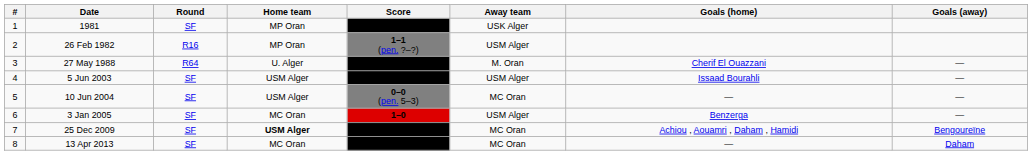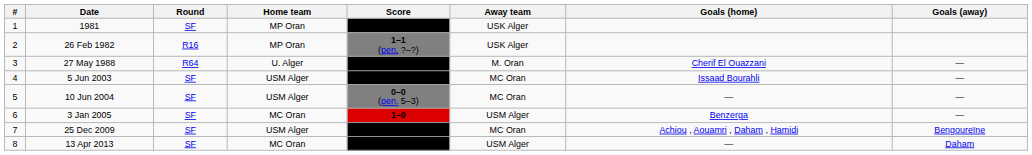 <table class="wikitable" style="width:100%; margin:0 left; font-size: 11px; text-align:center">
 <tr>
 <th>#</th>
 <th>Date</th>
 <th>Round</th>
 <th>Home team</th>
 <th>Score</th>
 <th>Away team</th>
 <th>Goals (home)</th>
 <th>Goals (away)</th>
 </tr>
 <tr>
 <td>1</td>
 <td>1981</td>
 <td><a href='#'>SF</a></td>
 <td>MP Oran</td>
 <td style="background:#000;"><span><strong>1–2</strong></span></td>
 <td>USK Alger</td>
 <td></td>
 <td></td>
 </tr>
 <tr>
 <td>2</td>
 <td>26 Feb 1982</td>
 <td><a href='#'>R16</a></td>
 <td>MP Oran</td>
 <td style="background:gray;text-align:center;"><span><strong>1–1</strong><br>(<a href='#'>pen.</a> ?–?)</span></td>
-<td>USM Alger</td>
+<td>USK Alger</td>
 <td></td>
 <td></td>
 </tr>
 <tr>
 <td>3</td>
 <td>27 May 1988</td>
 <td><a href='#'>R64</a></td>
 <td>U. Alger</td>
 <td style="background:#000;"><span><strong>1–0</strong></span></td>
 <td>M. Oran</td>
 <td><a href='#'>Cherif El Ouazzani</a> </td>
 <td>—</td>
 </tr>
 <tr>
 <td>4</td>
 <td>5 Jun 2003</td>
 <td><a href='#'>SF</a></td>
 <td>USM Alger</td>
 <td style="background:#000;"><span><strong>3–0</strong></span></td>
-<td>USM Alger</td>
+<td>MC Oran</td>
 <td><a href='#'>Issaad Bourahli</a> </td>
 <td>—</td>
 </tr>
 <tr>
 <td>5</td>
 <td>10 Jun 2004</td>
 <td><a href='#'>SF</a></td>
 <td>USM Alger</td>
 <td style="background:gray;text-align:center;"><span><strong>0–0</strong><br>(<a href='#'>pen.</a> 5–3)</span></td>
 <td>MC Oran</td>
 <td>—</td>
 <td>—</td>
 </tr>
 <tr>
 <td>6</td>
 <td>3 Jan 2005</td>
 <td><a href='#'>SF</a></td>
 <td>MC Oran</td>
 <td style="background:#d00;"><span><strong>1–0</strong></span></td>
 <td>USM Alger</td>
 <td><a href='#'>Benzerga</a> </td>
 <td>—</td>
 </tr>
 <tr>
 <td>7</td>
 <td>25 Dec 2009</td>
 <td><a href='#'>SF</a></td>
-<td><strong>USM Alger</strong></td>
+<td>USM Alger</td>
 <td style="background:#000;"><span><strong>4–1</strong></span></td>
 <td>MC Oran</td>
 <td><a href='#'>Achiou</a> , <a href='#'>Aouamri</a> , <a href='#'>Daham</a> , <a href='#'>Hamidi</a> </td>
 <td><a href='#'>Bengoureïne</a> </td>
 </tr>
 <tr>
 <td>8</td>
 <td>13 Apr 2013</td>
 <td><a href='#'>SF</a></td>
 <td>MC Oran</td>
 <td style="background:#000;"><span><strong>0–1</strong></span></td>
-<td>MC Oran</td>
+<td>USM Alger</td>
 <td>—</td>
 <td><a href='#'>Daham</a> </td>
 </tr>
 </table>
